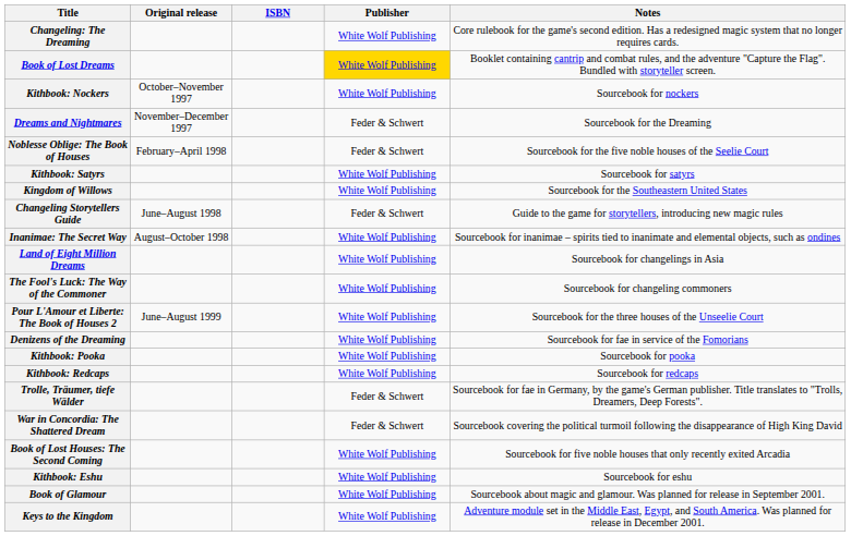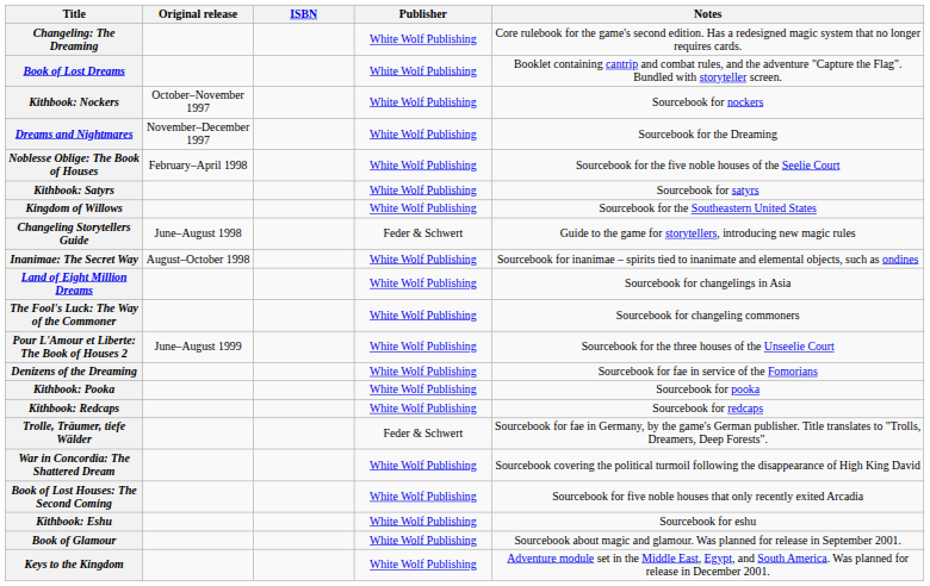 <table class="wikitable sortable plainrowheaders" style="width: 100%;">
 <tr>
 <th scope="col" style="width:15%;">Title</th>
 <th scope="col" style="width:12%;">Original release </th>
 <th scope="col" style="width:11%;"><a href='#'>ISBN</a></th>
 <th scope="col" style="width:15%;">Publisher</th>
 <th scope="col" style="width:47%;">Notes</th>
 </tr>
 <tr style="text-align: center;">
 <th scope="row" style="text-align:center;"><em>Changeling: The Dreaming</em></th>
 <td></td>
 <td></td>
 <td><a href='#'>White Wolf Publishing</a></td>
 <td>Core rulebook for the game's second edition. Has a redesigned magic system that no longer requires cards.</td>
 </tr>
 <tr style="text-align: center;">
 <th scope="row" style="text-align:center;"><em><a href='#'>Book of Lost Dreams</a></em></th>
 <td></td>
 <td></td>
-<td style="background: gold;"><a href='#'>White Wolf Publishing</a></td>
+<td><a href='#'>White Wolf Publishing</a></td>
 <td>Booklet containing <a href='#'>cantrip</a> and combat rules, and the adventure "Capture the Flag". Bundled with <a href='#'>storyteller</a> screen.</td>
 </tr>
 <tr style="text-align: center;">
 <th scope="row" style="text-align:center;"><em>Kithbook: Nockers</em></th>
 <td>October–November 1997</td>
 <td></td>
 <td><a href='#'>White Wolf Publishing</a></td>
 <td>Sourcebook for <a href='#'>nockers</a></td>
 </tr>
 <tr style="text-align: center;">
 <th scope="row" style="text-align:center;"><em><a href='#'>Dreams and Nightmares</a></em></th>
 <td>November–December 1997</td>
 <td></td>
-<td>Feder & Schwert</td>
+<td><a href='#'>White Wolf Publishing</a></td>
 <td>Sourcebook for the Dreaming</td>
 </tr>
 <tr style="text-align: center;">
 <th scope="row" style="text-align:center;"><em>Noblesse Oblige: The Book of Houses</em></th>
 <td>February–April 1998</td>
 <td></td>
-<td>Feder & Schwert</td>
+<td><a href='#'>White Wolf Publishing</a></td>
 <td>Sourcebook for the five noble houses of the <a href='#'>Seelie Court</a></td>
 </tr>
 <tr style="text-align: center;">
 <th scope="row" style="text-align:center;"><em>Kithbook: Satyrs</em></th>
 <td></td>
 <td></td>
 <td><a href='#'>White Wolf Publishing</a></td>
 <td>Sourcebook for <a href='#'>satyrs</a></td>
 </tr>
 <tr style="text-align: center;">
 <th scope="row" style="text-align:center;"><em>Kingdom of Willows</em></th>
 <td></td>
 <td></td>
 <td><a href='#'>White Wolf Publishing</a></td>
 <td>Sourcebook for the <a href='#'>Southeastern United States</a></td>
 </tr>
 <tr style="text-align: center;">
 <th scope="row" style="text-align:center;"><em>Changeling Storytellers Guide</em></th>
 <td>June–August 1998</td>
 <td></td>
 <td>Feder & Schwert</td>
 <td>Guide to the game for <a href='#'>storytellers</a>, introducing new magic rules</td>
 </tr>
 <tr style="text-align: center;">
 <th scope="row" style="text-align:center;"><em>Inanimae: The Secret Way</em></th>
 <td>August–October 1998</td>
 <td></td>
 <td><a href='#'>White Wolf Publishing</a></td>
 <td>Sourcebook for inanimae – spirits tied to inanimate and elemental objects, such as <a href='#'>ondines</a></td>
 </tr>
 <tr style="text-align: center;">
 <th scope="row" style="text-align:center;"><em><a href='#'>Land of Eight Million Dreams</a></em></th>
 <td></td>
 <td></td>
 <td><a href='#'>White Wolf Publishing</a></td>
 <td>Sourcebook for changelings in Asia</td>
 </tr>
 <tr style="text-align: center;">
 <th scope="row" style="text-align:center;"><em>The Fool's Luck: The Way of the Commoner</em></th>
 <td></td>
 <td></td>
 <td><a href='#'>White Wolf Publishing</a></td>
 <td>Sourcebook for changeling commoners</td>
 </tr>
 <tr style="text-align: center;">
 <th scope="row" style="text-align:center;"><em>Pour L'Amour et Liberte: The Book of Houses 2</em></th>
 <td>June–August 1999</td>
 <td></td>
 <td><a href='#'>White Wolf Publishing</a></td>
 <td>Sourcebook for the three houses of the <a href='#'>Unseelie Court</a></td>
 </tr>
 <tr style="text-align: center;">
 <th scope="row" style="text-align:center;"><em>Denizens of the Dreaming</em></th>
 <td></td>
 <td></td>
 <td><a href='#'>White Wolf Publishing</a></td>
 <td>Sourcebook for fae in service of the <a href='#'>Fomorians</a></td>
 </tr>
 <tr style="text-align: center;">
 <th scope="row" style="text-align:center;"><em>Kithbook: Pooka</em></th>
 <td></td>
 <td></td>
 <td><a href='#'>White Wolf Publishing</a></td>
 <td>Sourcebook for <a href='#'>pooka</a></td>
 </tr>
 <tr style="text-align: center;">
 <th scope="row" style="text-align:center;"><em>Kithbook: Redcaps</em></th>
 <td></td>
 <td></td>
 <td><a href='#'>White Wolf Publishing</a></td>
 <td>Sourcebook for <a href='#'>redcaps</a></td>
 </tr>
 <tr style="text-align: center;">
 <th scope="row" style="text-align:center;"><em>Trolle, Träumer, tiefe Wälder</em></th>
 <td></td>
 <td></td>
 <td>Feder & Schwert</td>
 <td>Sourcebook for fae in Germany, by the game's German publisher. Title translates to "Trolls, Dreamers, Deep Forests".</td>
 </tr>
 <tr style="text-align: center;">
 <th scope="row" style="text-align:center;"><em>War in Concordia: The Shattered Dream</em></th>
 <td></td>
 <td></td>
-<td>Feder & Schwert</td>
+<td><a href='#'>White Wolf Publishing</a></td>
 <td>Sourcebook covering the political turmoil following the disappearance of High King David</td>
 </tr>
 <tr style="text-align: center;">
 <th scope="row" style="text-align:center;"><em>Book of Lost Houses: The Second Coming</em></th>
 <td></td>
 <td></td>
 <td><a href='#'>White Wolf Publishing</a></td>
 <td>Sourcebook for five noble houses that only recently exited Arcadia</td>
 </tr>
 <tr style="text-align: center;">
 <th scope="row" style="text-align:center;"><em>Kithbook: Eshu</em></th>
 <td></td>
 <td></td>
 <td><a href='#'>White Wolf Publishing</a></td>
 <td>Sourcebook for eshu</td>
 </tr>
 <tr style="text-align: center;">
 <th scope="row" style="text-align:center;"><em>Book of Glamour</em></th>
 <td></td>
 <td></td>
 <td><a href='#'>White Wolf Publishing</a></td>
 <td>Sourcebook about magic and glamour. Was planned for release in September 2001.</td>
 </tr>
 <tr style="text-align: center;">
 <th scope="row" style="text-align:center;"><em>Keys to the Kingdom</em></th>
 <td></td>
 <td></td>
 <td><a href='#'>White Wolf Publishing</a></td>
 <td><a href='#'>Adventure module</a> set in the <a href='#'>Middle East</a>, <a href='#'>Egypt</a>, and <a href='#'>South America</a>. Was planned for release in December 2001.</td>
 </tr>
 </table>
